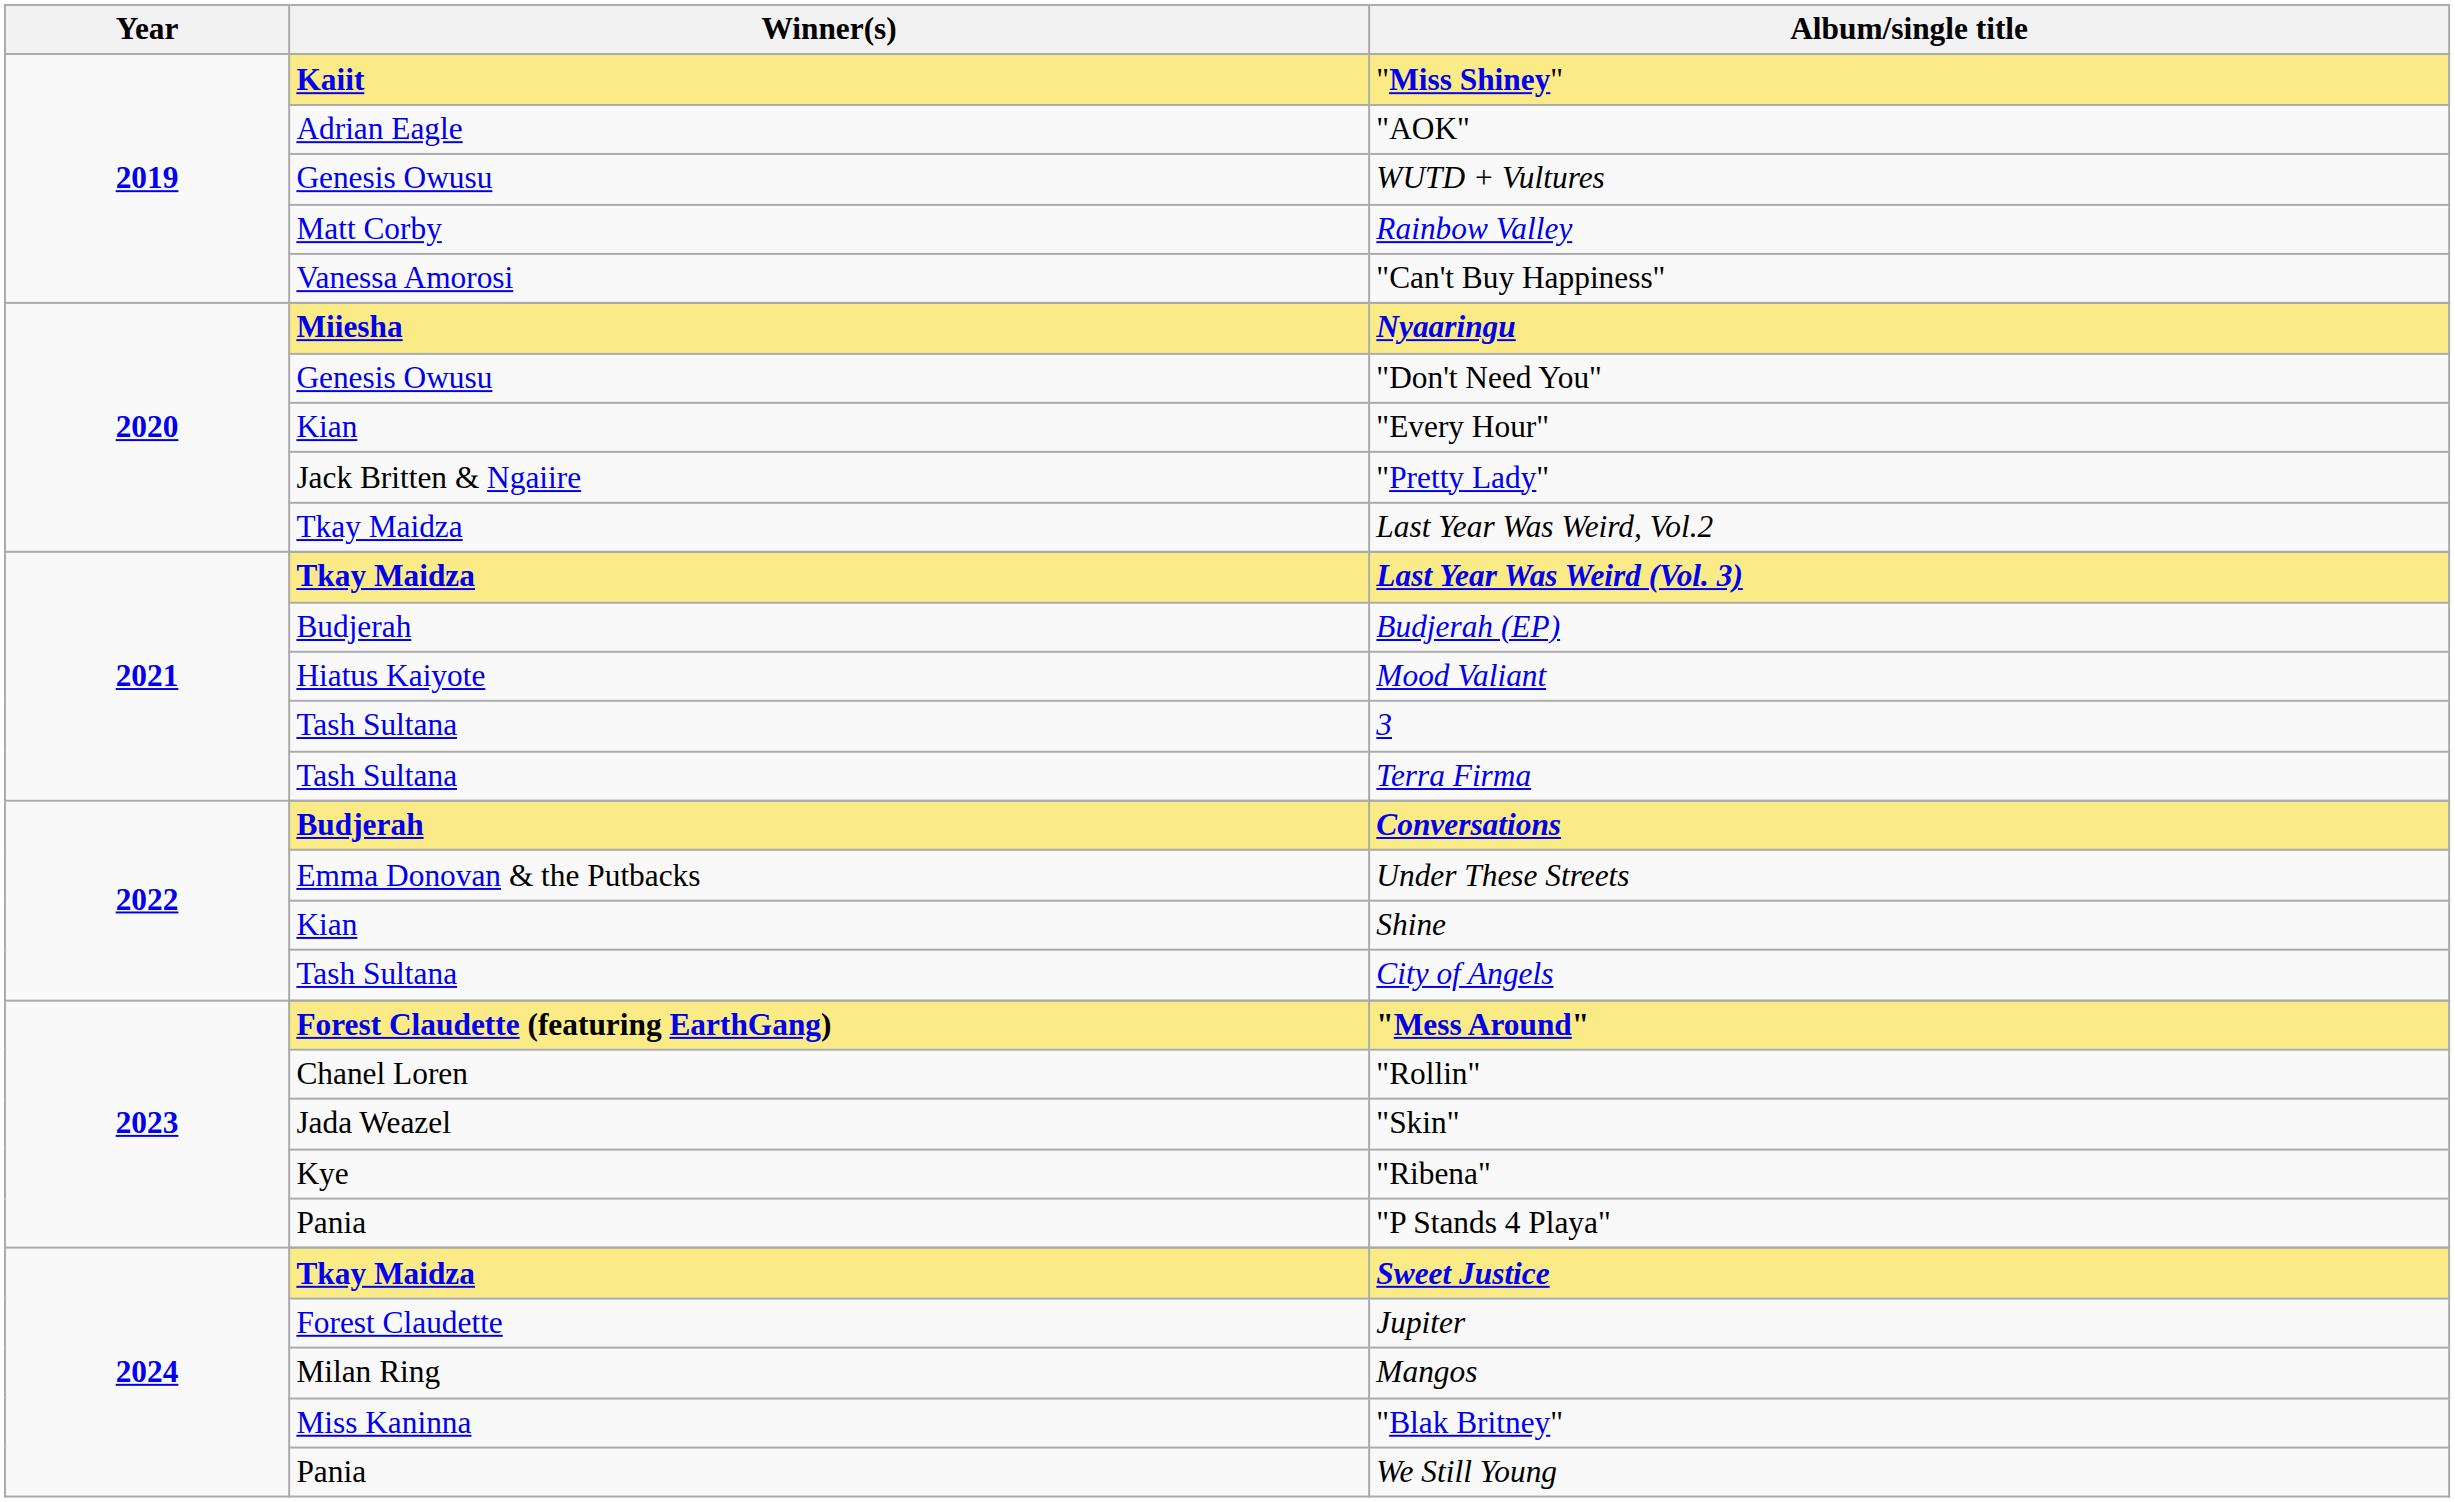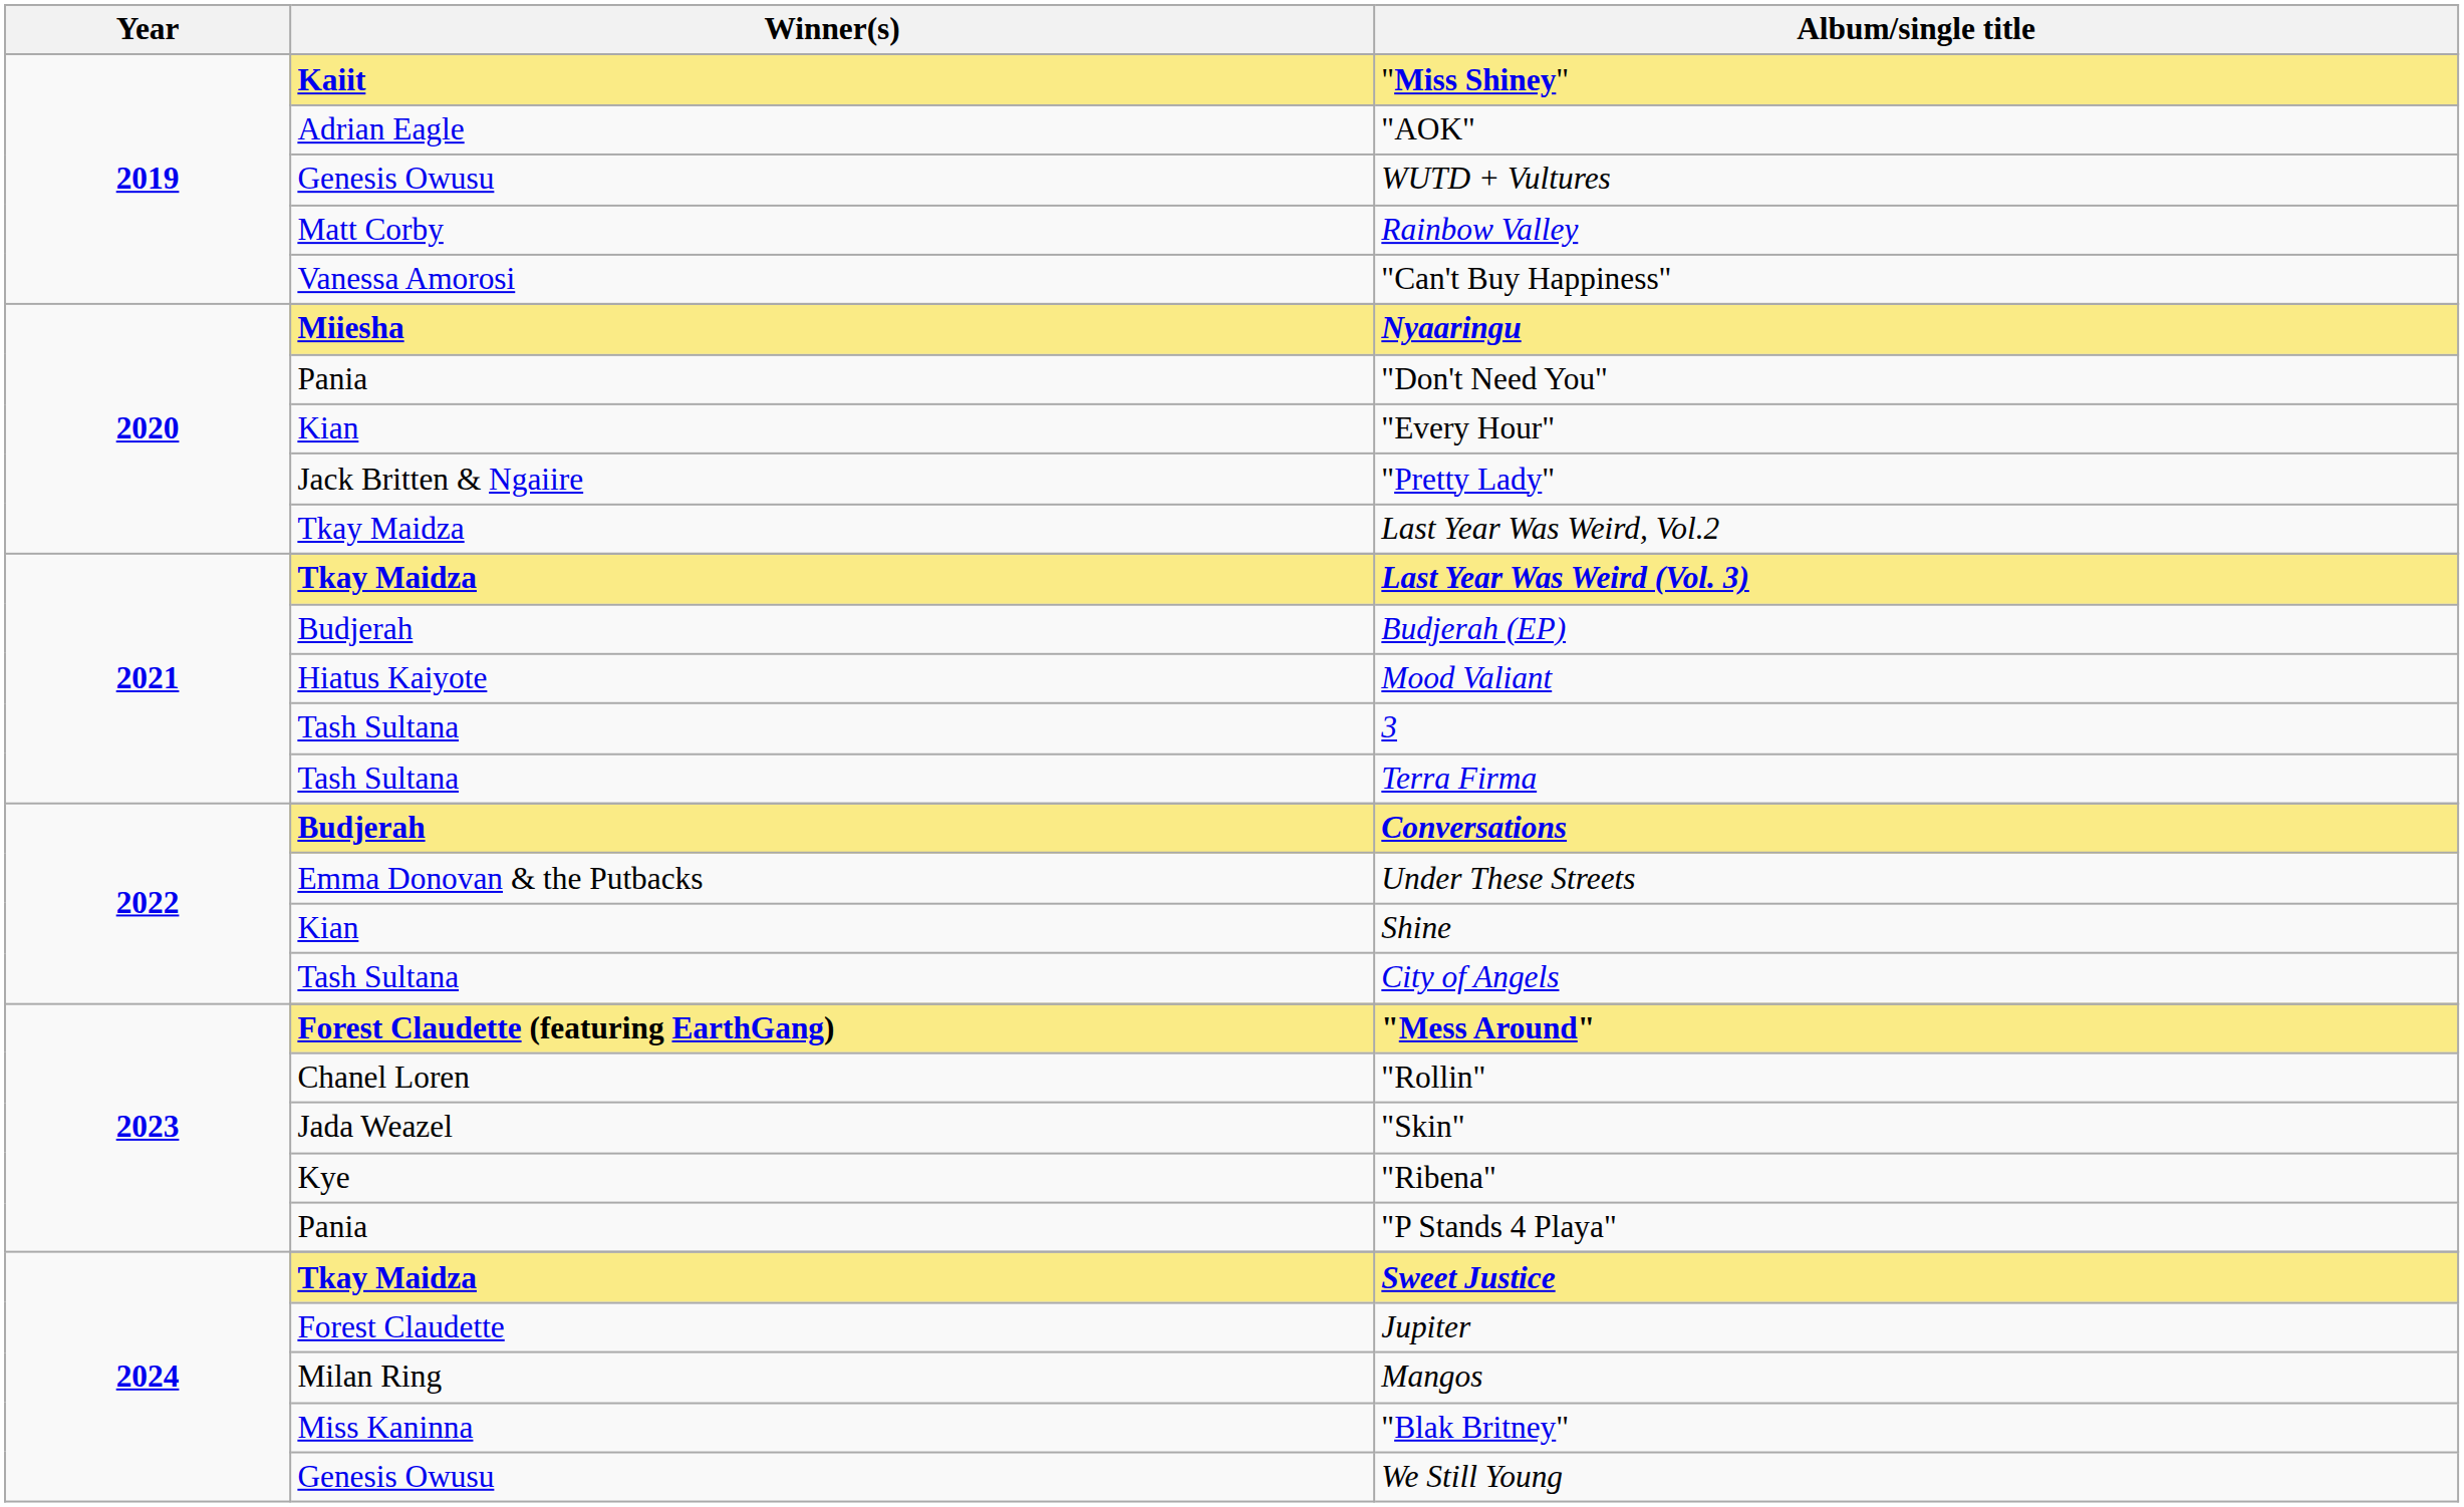 <table class="sortable wikitable">
 <tr>
 <th width="5%">Year</th>
 <th width="19%">Winner(s)</th>
 <th width="19%">Album/single title</th>
 </tr>
 <tr>
 <td rowspan="6" align="center"><strong><a href='#'>2019</a></strong><br></td>
 </tr>
 <tr style="background:#FAEB86">
 <td><strong><a href='#'>Kaiit</a></strong></td>
 <td>"<strong><a href='#'>Miss Shiney</a></strong>"</td>
 </tr>
 <tr>
 <td><a href='#'>Adrian Eagle</a></td>
 <td>"AOK"</td>
 </tr>
 <tr>
 <td><a href='#'>Genesis Owusu</a></td>
 <td><em>WUTD + Vultures</em></td>
 </tr>
 <tr>
 <td><a href='#'>Matt Corby</a></td>
 <td><em><a href='#'>Rainbow Valley</a></em></td>
 </tr>
 <tr>
 <td><a href='#'>Vanessa Amorosi</a></td>
 <td>"Can't Buy Happiness"</td>
 </tr>
 <tr>
 <td rowspan="6" align="center"><strong><a href='#'>2020</a></strong><br></td>
 </tr>
 <tr style="background:#FAEB86">
 <td><strong><a href='#'>Miiesha</a></strong></td>
 <td><strong><em><a href='#'>Nyaaringu</a></em></strong></td>
 </tr>
 <tr>
-<td><a href='#'>Genesis Owusu</a></td>
+<td>Pania</td>
 <td>"Don't Need You"</td>
 </tr>
 <tr>
 <td><a href='#'>Kian</a></td>
 <td>"Every Hour"</td>
 </tr>
 <tr>
 <td>Jack Britten & <a href='#'>Ngaiire</a></td>
 <td>"<a href='#'>Pretty Lady</a>"</td>
 </tr>
 <tr>
 <td><a href='#'>Tkay Maidza</a></td>
 <td><em>Last Year Was Weird, Vol.2</em></td>
 </tr>
 <tr>
 <td rowspan="6" align="center"><strong><a href='#'>2021</a></strong><br></td>
 </tr>
 <tr style="background:#FAEB86">
 <td><strong><a href='#'>Tkay Maidza</a></strong></td>
 <td><strong><em><a href='#'>Last Year Was Weird (Vol. 3)</a></em></strong></td>
 </tr>
 <tr>
 <td><a href='#'>Budjerah</a></td>
 <td><em><a href='#'>Budjerah (EP)</a></em></td>
 </tr>
 <tr>
 <td><a href='#'>Hiatus Kaiyote</a></td>
 <td><em><a href='#'>Mood Valiant</a></em></td>
 </tr>
 <tr>
 <td><a href='#'>Tash Sultana</a></td>
 <td><em><a href='#'>3</a></em></td>
 </tr>
 <tr>
 <td><a href='#'>Tash Sultana</a></td>
 <td><em><a href='#'>Terra Firma</a></em></td>
 </tr>
 <tr>
 <td rowspan="5" align="center"><strong><a href='#'>2022</a></strong><br></td>
 </tr>
 <tr style="background:#FAEB86">
 <td><strong><a href='#'>Budjerah</a></strong></td>
 <td><strong><em><a href='#'>Conversations</a></em></strong></td>
 </tr>
 <tr>
 <td><a href='#'>Emma Donovan</a> & the Putbacks</td>
 <td><em>Under These Streets</em></td>
 </tr>
 <tr>
 <td><a href='#'>Kian</a></td>
 <td><em>Shine</em></td>
 </tr>
 <tr>
 <td><a href='#'>Tash Sultana</a></td>
 <td><em><a href='#'>City of Angels</a></em></td>
 </tr>
 <tr>
 <td rowspan="6" align="center"><strong><a href='#'>2023</a></strong><br></td>
 </tr>
 <tr style="background:#FAEB86">
 <td><strong><a href='#'>Forest Claudette</a> (featuring <a href='#'>EarthGang</a>)</strong></td>
 <td><strong>"<a href='#'>Mess Around</a>"</strong></td>
 </tr>
 <tr>
 <td>Chanel Loren</td>
 <td>"Rollin"</td>
 </tr>
 <tr>
 <td>Jada Weazel</td>
 <td>"Skin"</td>
 </tr>
 <tr>
 <td>Kye</td>
 <td>"Ribena"</td>
 </tr>
 <tr>
 <td>Pania</td>
 <td>"P Stands 4 Playa"</td>
 </tr>
 <tr>
 <td rowspan="6" align="center"><strong><a href='#'>2024</a></strong><br></td>
 </tr>
 <tr style="background:#FAEB86">
 <td><strong><a href='#'>Tkay Maidza</a></strong></td>
 <td><strong><em><a href='#'>Sweet Justice</a></em></strong></td>
 </tr>
 <tr>
 <td><a href='#'>Forest Claudette</a></td>
 <td><em>Jupiter</em></td>
 </tr>
 <tr>
 <td>Milan Ring</td>
 <td><em>Mangos</em></td>
 </tr>
 <tr>
 <td><a href='#'>Miss Kaninna</a></td>
 <td>"<a href='#'>Blak Britney</a>"</td>
 </tr>
 <tr>
-<td>Pania</td>
+<td><a href='#'>Genesis Owusu</a></td>
 <td><em>We Still Young</em></td>
 </tr>
 </table>
